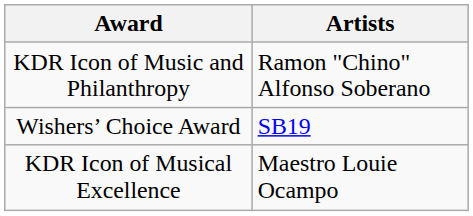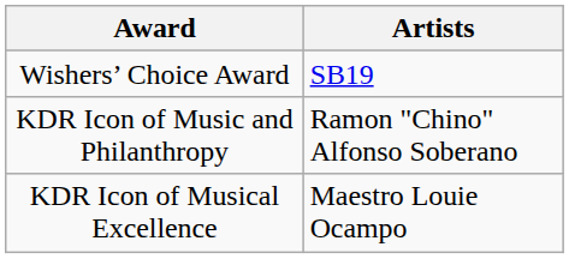 <table class="wikitable"  style="width:50%;">
 <tr>
 <th scope="col">Award</th>
 <th scope="col">Artists</th>
 </tr>
 <tr>
+<td align="center">Wishers’ Choice Award</td>
+<td><a href='#'>SB19</a></td>
+</tr>
+<tr>
 <td align="center">KDR Icon of Music and Philanthropy</td>
 <td>Ramon "Chino" Alfonso Soberano</td>
-</tr>
-<tr>
-<td align="center">Wishers’ Choice Award</td>
-<td><a href='#'>SB19</a></td>
 </tr>
 <tr>
 <td align="center">KDR Icon of Musical Excellence</td>
 <td>Maestro Louie Ocampo</td>
 </tr>
 </table>
